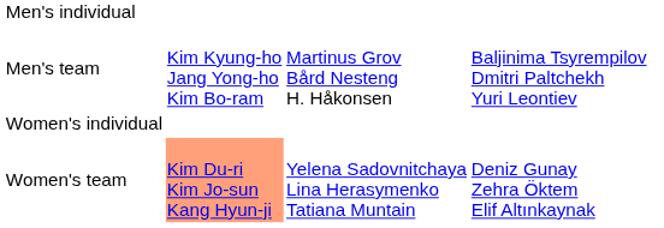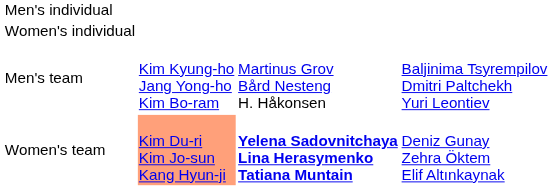 <table>
 <tr>
 <td>Men's individual</td>
+<td></td>
+<td></td>
+<td></td>
+</tr>
+<tr>
+<td>Women's individual</td>
 <td></td>
 <td></td>
 <td></td>
 </tr>
 <tr>
 <td>Men's team</td>
 <td> <br> <a href='#'>Kim Kyung-ho</a> <br> <a href='#'>Jang Yong-ho</a> <br> <a href='#'>Kim Bo-ram</a></td>
 <td> <br> <a href='#'>Martinus Grov</a> <br> <a href='#'>Bård Nesteng</a> <br> H. Håkonsen</td>
 <td> <br> <a href='#'>Baljinima Tsyrempilov</a> <br> <a href='#'>Dmitri Paltchekh</a> <br> <a href='#'>Yuri Leontiev</a></td>
 </tr>
 <tr>
-<td>Women's individual</td>
-<td></td>
-<td></td>
-<td></td>
-</tr>
-<tr>
 <td>Women's team</td>
 <td style="background: lightsalmon;"> <br> <a href='#'>Kim Du-ri</a> <br> <a href='#'>Kim Jo-sun</a> <br> <a href='#'>Kang Hyun-ji</a></td>
-<td> <br> <a href='#'>Yelena Sadovnitchaya</a> <br> <a href='#'>Lina Herasymenko</a> <br> <a href='#'>Tatiana Muntain</a></td>
+<td><strong> <br> <a href='#'>Yelena Sadovnitchaya</a> <br> <a href='#'>Lina Herasymenko</a> <br> <a href='#'>Tatiana Muntain</a></strong></td>
 <td> <br> <a href='#'>Deniz Gunay</a> <br> <a href='#'>Zehra Öktem</a> <br> <a href='#'>Elif Altınkaynak</a></td>
 </tr>
 <tr>
 </tr>
 </table>
